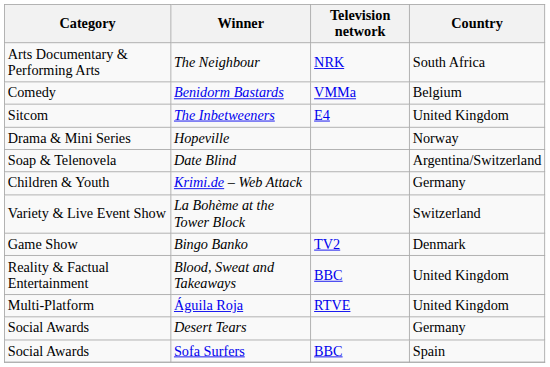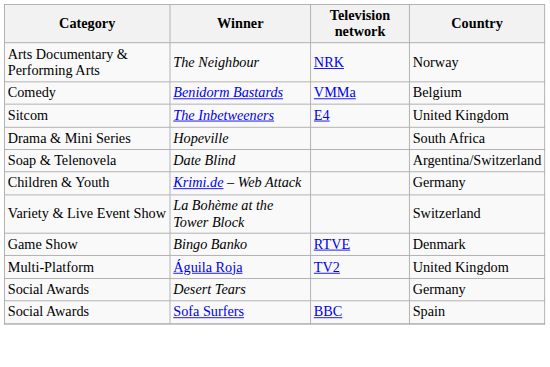 <table class="wikitable">
 <tr>
 <th>Category</th>
 <th>Winner</th>
 <th>Television network</th>
 <th>Country</th>
 </tr>
 <tr>
 <td>Arts Documentary & Performing Arts</td>
 <td><em>The Neighbour</em></td>
 <td><a href='#'>NRK</a></td>
-<td>South Africa</td>
+<td>Norway</td>
 </tr>
 <tr>
 <td>Comedy</td>
 <td><em><a href='#'>Benidorm Bastards</a></em></td>
 <td><a href='#'>VMMa</a></td>
 <td>Belgium</td>
 </tr>
 <tr>
 <td>Sitcom</td>
 <td><em><a href='#'>The Inbetweeners</a></em></td>
 <td><a href='#'>E4</a></td>
 <td>United Kingdom</td>
 </tr>
 <tr>
 <td>Drama & Mini Series</td>
 <td><em>Hopeville</em></td>
 <td></td>
-<td>Norway</td>
+<td>South Africa</td>
 </tr>
 <tr>
 <td>Soap & Telenovela</td>
 <td><em>Date Blind</em></td>
 <td></td>
 <td>Argentina/Switzerland</td>
 </tr>
 <tr>
 <td>Children & Youth</td>
 <td><em><a href='#'>Krimi.de</a> – Web Attack</em></td>
 <td></td>
 <td>Germany</td>
 </tr>
 <tr>
 <td>Variety & Live Event Show</td>
 <td><em>La Bohème at the Tower Block</em></td>
 <td></td>
 <td>Switzerland</td>
 </tr>
 <tr>
 <td>Game Show</td>
 <td><em>Bingo Banko</em></td>
-<td><a href='#'>TV2</a></td>
+<td><a href='#'>RTVE</a></td>
 <td>Denmark</td>
-</tr>
-<tr>
-<td>Reality & Factual Entertainment</td>
-<td><em>Blood, Sweat and Takeaways</em></td>
-<td><a href='#'>BBC</a></td>
-<td>United Kingdom</td>
 </tr>
 <tr>
 <td>Multi-Platform</td>
 <td><a href='#'>Águila Roja</a></td>
-<td><a href='#'>RTVE</a></td>
+<td><a href='#'>TV2</a></td>
 <td>United Kingdom</td>
 </tr>
 <tr>
 <td>Social Awards</td>
 <td><em>Desert Tears</em></td>
 <td></td>
 <td>Germany</td>
 </tr>
 <tr>
 <td>Social Awards</td>
 <td><a href='#'>Sofa Surfers</a></td>
 <td><a href='#'>BBC</a></td>
 <td>Spain</td>
 </tr>
 <tr | Best of 2010 || >
 </tr>
 </table>
